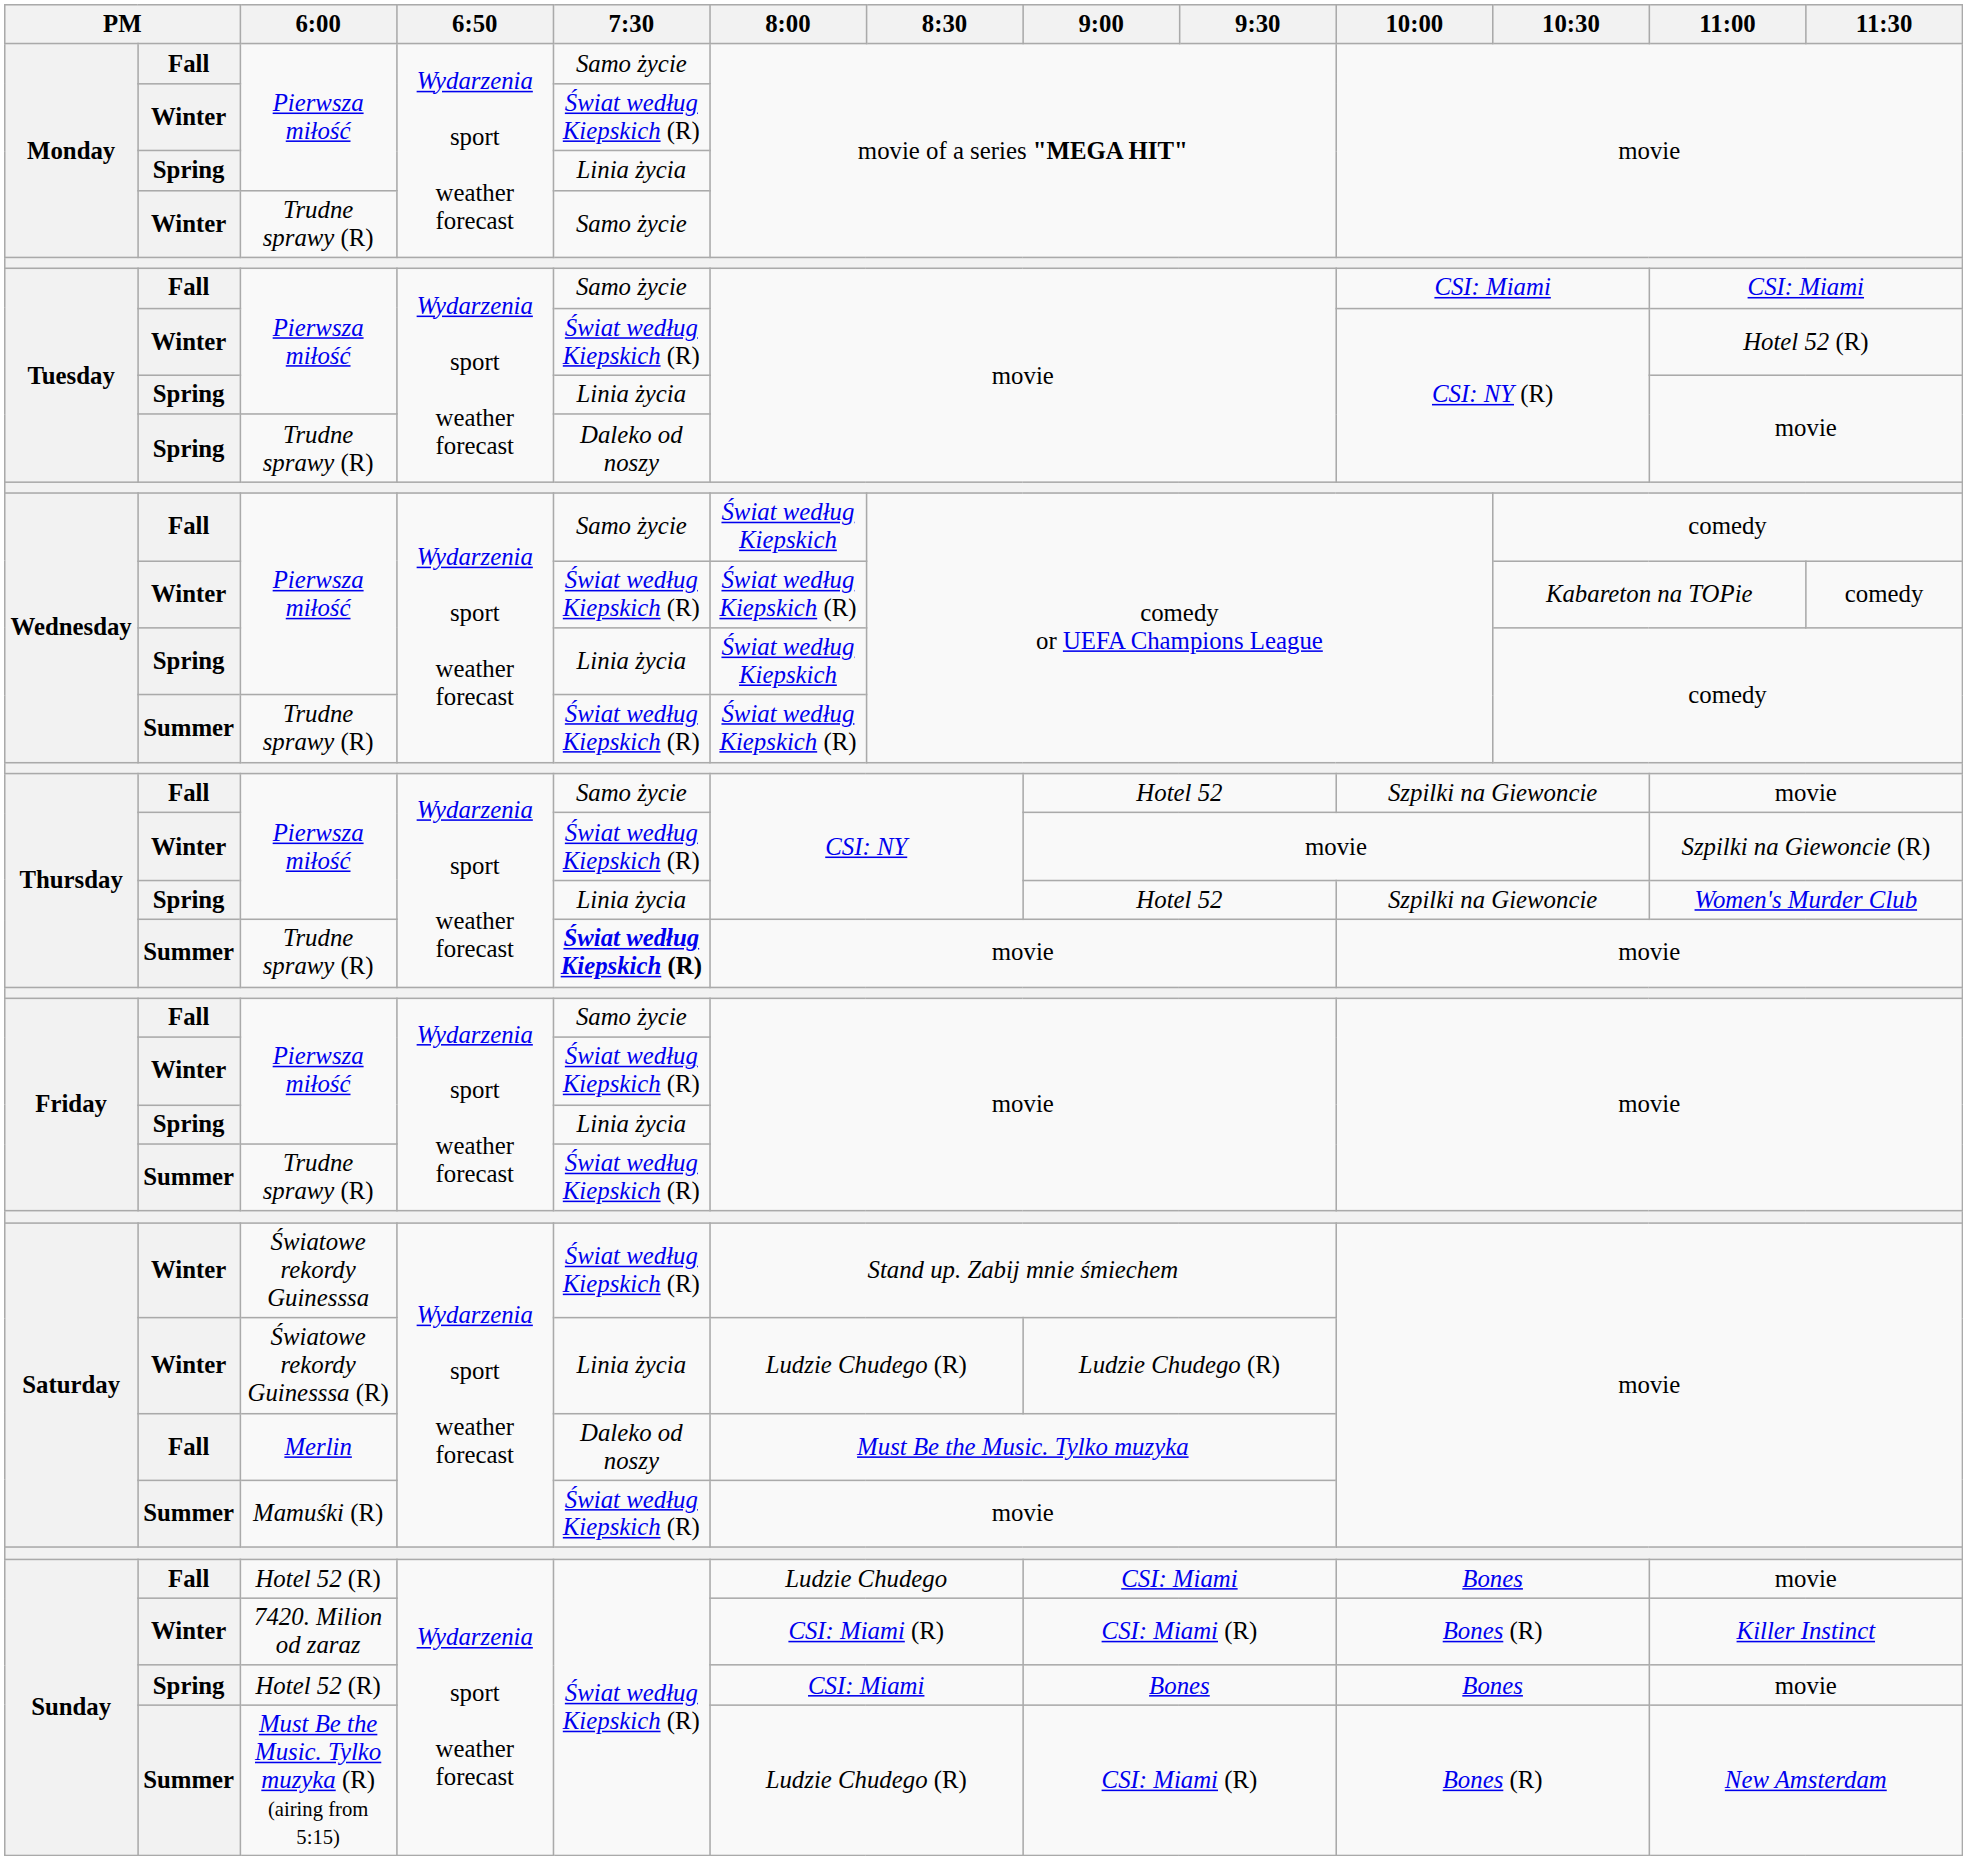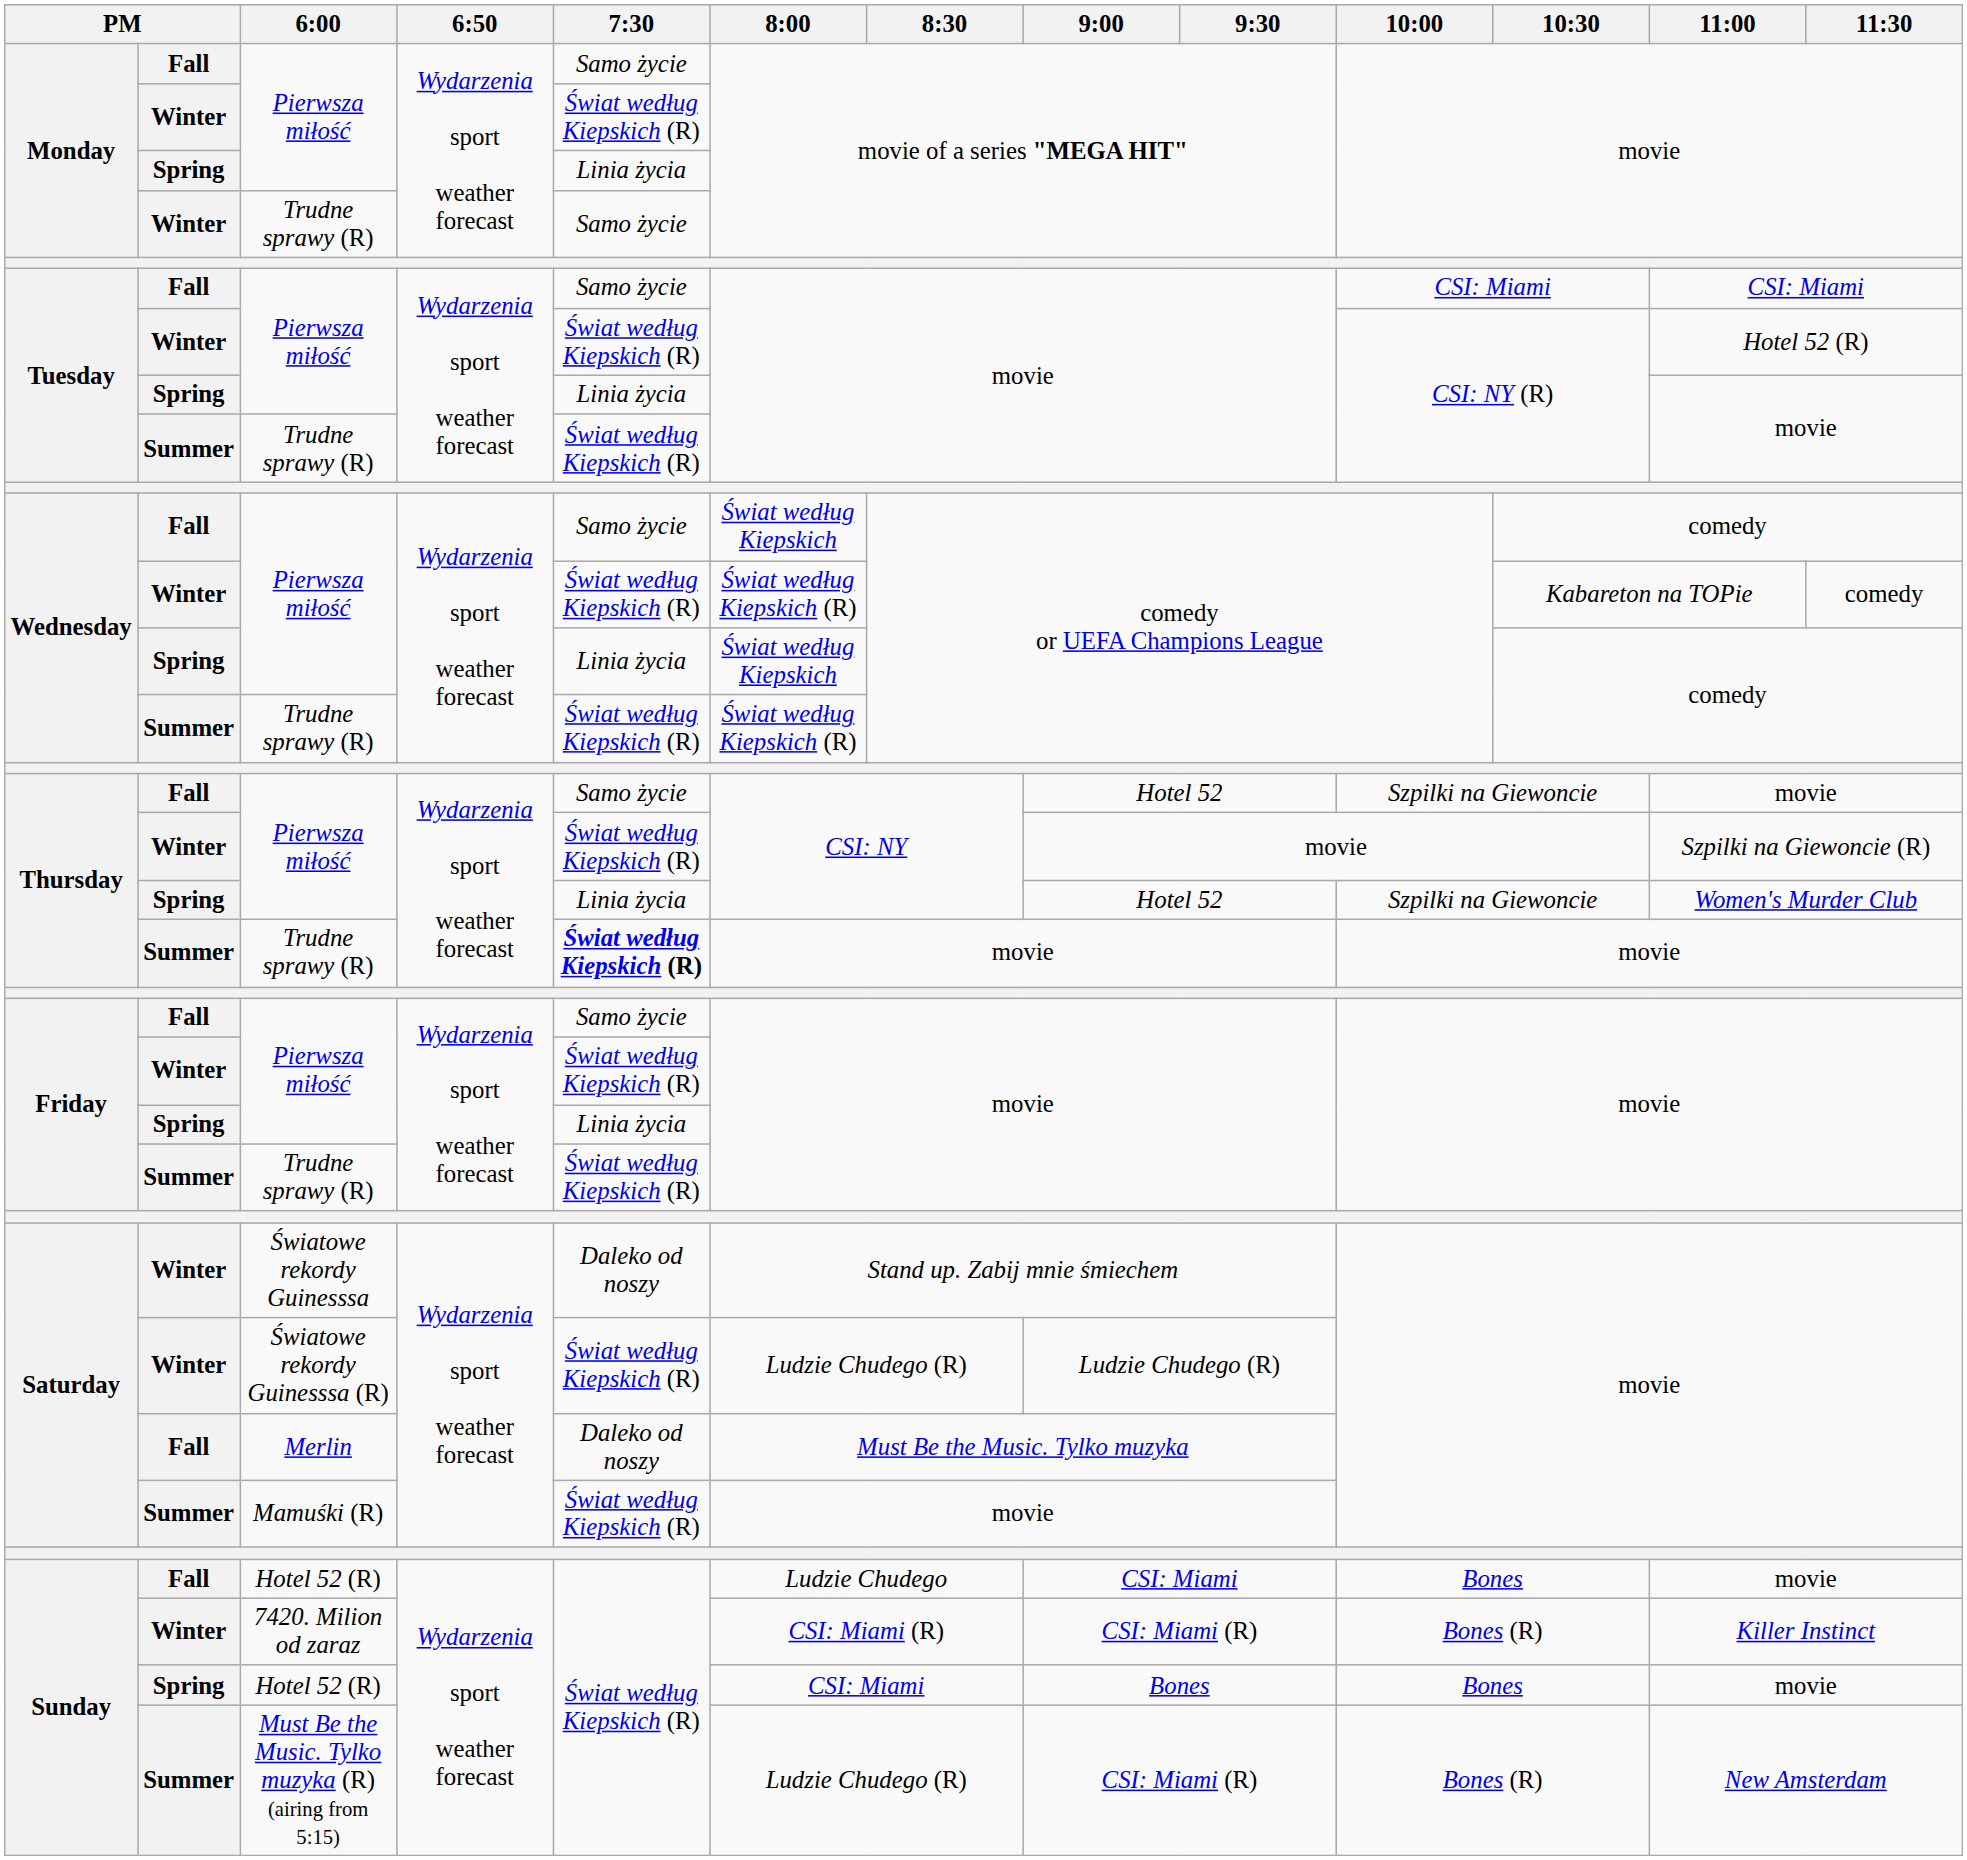 <table class="wikitable" style="width:100%;margin-right:0;text-align:center">
 <tr>
 <th colspan="2" style="width:7%;">PM</th>
 <th style="width:8%;">6:00</th>
 <th style="width:8%;">6:50</th>
 <th style="width:8%;">7:30</th>
 <th style="width:8%;">8:00</th>
 <th style="width:8%;">8:30</th>
 <th style="width:8%;">9:00</th>
 <th style="width:8%;">9:30</th>
 <th style="width:8%;">10:00</th>
 <th style="width:8%;">10:30</th>
 <th style="width:8%;">11:00</th>
 <th style="width:8%;">11:30</th>
 </tr>
 <tr>
 <th rowspan="4">Monday</th>
 <th>Fall</th>
 <td rowspan="3"><em><a href='#'>Pierwsza miłość</a></em></td>
 <td rowspan="4"><em><a href='#'>Wydarzenia</a></em><br> <br>sport<br> <br>weather forecast</td>
 <td><em>Samo życie</em></td>
 <td colspan="4" rowspan="4">movie of a series <strong>"MEGA HIT"</strong></td>
 <td colspan="4" rowspan="4">movie</td>
 </tr>
 <tr>
 <th>Winter</th>
 <td><em><a href='#'>Świat według Kiepskich</a></em> (R)</td>
 </tr>
 <tr>
 <th>Spring</th>
 <td><em>Linia życia</em></td>
 </tr>
 <tr>
 <th>Winter</th>
 <td><em>Trudne sprawy</em> (R)</td>
 <td><em>Samo życie</em></td>
 </tr>
 <tr>
 <th colspan="13"></th>
 </tr>
 <tr>
 <th rowspan="4">Tuesday</th>
 <th>Fall</th>
 <td rowspan="3"><em><a href='#'>Pierwsza miłość</a></em></td>
 <td rowspan="4"><em><a href='#'>Wydarzenia</a></em><br> <br>sport<br> <br>weather forecast</td>
 <td><em>Samo życie</em></td>
 <td colspan="4" rowspan="4">movie</td>
 <td colspan="2"><em><a href='#'>CSI: Miami</a></em></td>
 <td colspan="2"><em><a href='#'>CSI: Miami</a></em></td>
 </tr>
 <tr>
 <th>Winter</th>
 <td><em><a href='#'>Świat według Kiepskich</a></em> (R)</td>
 <td colspan="2" rowspan="3"><em><a href='#'>CSI: NY</a></em> (R)</td>
 <td colspan="2"><em>Hotel 52</em> (R)</td>
 </tr>
 <tr>
 <th>Spring</th>
 <td><em>Linia życia</em></td>
 <td colspan="2" rowspan="2">movie</td>
 </tr>
 <tr>
-<th>Spring</th>
+<th>Summer</th>
 <td><em>Trudne sprawy</em> (R)</td>
-<td><em>Daleko od noszy</em></td>
+<td><em><a href='#'>Świat według Kiepskich</a></em> (R)</td>
 </tr>
 <tr>
 <th colspan="13"></th>
 </tr>
 <tr>
 <th rowspan="4">Wednesday</th>
 <th>Fall</th>
 <td rowspan="3"><em><a href='#'>Pierwsza miłość</a></em></td>
 <td rowspan="4"><em><a href='#'>Wydarzenia</a></em><br> <br>sport<br> <br>weather forecast</td>
 <td><em>Samo życie</em></td>
 <td><em><a href='#'>Świat według Kiepskich</a></em></td>
 <td colspan="4" rowspan="4">comedy<br>or <a href='#'>UEFA Champions League</a></td>
 <td colspan="3">comedy</td>
 </tr>
 <tr>
 <th>Winter</th>
 <td><em><a href='#'>Świat według Kiepskich</a></em> (R)</td>
 <td><em><a href='#'>Świat według Kiepskich</a></em> (R)</td>
 <td colspan="2"><em>Kabareton na TOPie</em></td>
 <td>comedy</td>
 </tr>
 <tr>
 <th>Spring</th>
 <td><em>Linia życia</em></td>
 <td><em><a href='#'>Świat według Kiepskich</a></em></td>
 <td colspan="3" rowspan="2">comedy</td>
 </tr>
 <tr>
 <th>Summer</th>
 <td><em>Trudne sprawy</em> (R)</td>
 <td><em><a href='#'>Świat według Kiepskich</a></em> (R)</td>
 <td><em><a href='#'>Świat według Kiepskich</a></em> (R)</td>
 </tr>
 <tr>
 <th colspan="13"></th>
 </tr>
 <tr>
 <th rowspan="4">Thursday</th>
 <th>Fall</th>
 <td rowspan="3"><em><a href='#'>Pierwsza miłość</a></em></td>
 <td rowspan="4"><em><a href='#'>Wydarzenia</a></em><br> <br>sport<br> <br>weather forecast</td>
 <td><em>Samo życie</em></td>
 <td colspan="2" rowspan="3"><em><a href='#'>CSI: NY</a></em></td>
 <td colspan="2"><em>Hotel 52</em></td>
 <td colspan="2"><em>Szpilki na Giewoncie</em></td>
 <td colspan="2">movie</td>
 </tr>
 <tr>
 <th>Winter</th>
 <td><em><a href='#'>Świat według Kiepskich</a></em> (R)</td>
 <td colspan="4">movie</td>
 <td colspan="2"><em>Szpilki na Giewoncie</em> (R)</td>
 </tr>
 <tr>
 <th>Spring</th>
 <td><em>Linia życia</em></td>
 <td colspan="2"><em>Hotel 52</em></td>
 <td colspan="2"><em>Szpilki na Giewoncie</em></td>
 <td colspan="2"><em><a href='#'>Women's Murder Club</a></em></td>
 </tr>
 <tr>
 <th>Summer</th>
 <td><em>Trudne sprawy</em> (R)</td>
 <td><strong><em><a href='#'>Świat według Kiepskich</a></em> (R)</strong></td>
 <td colspan="4">movie</td>
 <td colspan="4">movie</td>
 </tr>
 <tr>
 <th colspan="13"></th>
 </tr>
 <tr>
 <th rowspan="4">Friday</th>
 <th>Fall</th>
 <td rowspan="3"><em><a href='#'>Pierwsza miłość</a></em></td>
 <td rowspan="4"><em><a href='#'>Wydarzenia</a></em><br> <br>sport<br> <br>weather forecast</td>
 <td><em>Samo życie</em></td>
 <td colspan="4" rowspan="4">movie</td>
 <td colspan="4" rowspan="4">movie</td>
 </tr>
 <tr>
 <th>Winter</th>
 <td><em><a href='#'>Świat według Kiepskich</a></em> (R)</td>
 </tr>
 <tr>
 <th>Spring</th>
 <td><em>Linia życia</em></td>
 </tr>
 <tr>
 <th>Summer</th>
 <td><em>Trudne sprawy</em> (R)</td>
 <td><em><a href='#'>Świat według Kiepskich</a></em> (R)</td>
 </tr>
 <tr>
 <th colspan="13"></th>
 </tr>
 <tr>
 <th rowspan="4">Saturday</th>
 <th>Winter</th>
 <td><em>Światowe rekordy Guinesssa</em></td>
 <td rowspan="4"><em><a href='#'>Wydarzenia</a></em><br> <br>sport<br> <br>weather forecast</td>
-<td><em><a href='#'>Świat według Kiepskich</a></em> (R)</td>
+<td><em>Daleko od noszy</em></td>
 <td colspan="4"><em>Stand up. Zabij mnie śmiechem</em></td>
 <td colspan="4" rowspan="4">movie</td>
 </tr>
 <tr>
 <th>Winter</th>
 <td><em>Światowe rekordy Guinesssa</em> (R)</td>
-<td><em>Linia życia</em></td>
+<td><em><a href='#'>Świat według Kiepskich</a></em> (R)</td>
 <td colspan="2"><em>Ludzie Chudego</em> (R)</td>
 <td colspan="2"><em>Ludzie Chudego</em> (R)</td>
 </tr>
 <tr>
 <th>Fall</th>
 <td><em><a href='#'>Merlin</a></em></td>
 <td><em>Daleko od noszy</em></td>
 <td colspan="4"><em><a href='#'>Must Be the Music. Tylko muzyka</a></em></td>
 </tr>
 <tr>
 <th>Summer</th>
 <td><em>Mamuśki</em> (R)</td>
 <td><em><a href='#'>Świat według Kiepskich</a></em> (R)</td>
 <td colspan="4">movie</td>
 </tr>
 <tr>
 <th colspan="13"></th>
 </tr>
 <tr>
 <th rowspan="4">Sunday</th>
 <th>Fall</th>
 <td><em>Hotel 52</em> (R)</td>
 <td rowspan="4"><em><a href='#'>Wydarzenia</a></em><br> <br>sport<br> <br>weather forecast</td>
 <td rowspan="4"><em><a href='#'>Świat według Kiepskich</a></em> (R)</td>
 <td colspan="2"><em>Ludzie Chudego</em></td>
 <td colspan="2"><em><a href='#'>CSI: Miami</a></em></td>
 <td colspan="2"><em><a href='#'>Bones</a></em></td>
 <td colspan="2">movie</td>
 </tr>
 <tr>
 <th>Winter</th>
 <td><em>7420. Milion od zaraz</em></td>
 <td colspan="2"><em><a href='#'>CSI: Miami</a></em> (R)</td>
 <td colspan="2"><em><a href='#'>CSI: Miami</a></em> (R)</td>
 <td colspan="2"><em><a href='#'>Bones</a></em> (R)</td>
 <td colspan="2"><em><a href='#'>Killer Instinct</a></em></td>
 </tr>
 <tr>
 <th>Spring</th>
 <td><em>Hotel 52</em> (R)</td>
 <td colspan="2"><em><a href='#'>CSI: Miami</a></em></td>
 <td colspan="2"><em><a href='#'>Bones</a></em></td>
 <td colspan="2"><em><a href='#'>Bones</a></em></td>
 <td colspan="2">movie</td>
 </tr>
 <tr>
 <th>Summer</th>
 <td><em><a href='#'>Must Be the Music. Tylko muzyka</a></em> (R) <br><small>(airing from 5:15)</small></td>
 <td colspan="2"><em>Ludzie Chudego</em> (R)</td>
 <td colspan="2"><em><a href='#'>CSI: Miami</a></em> (R)</td>
 <td colspan="2"><em><a href='#'>Bones</a></em> (R)</td>
 <td colspan="2"><em><a href='#'>New Amsterdam</a></em></td>
 </tr>
 </table>
